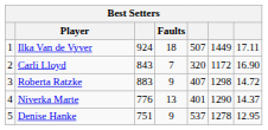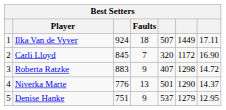 <table class="wikitable sortable" style=font-size:90%>
 <tr>
 <th colspan=7>Best Setters</th>
 </tr>
 <tr>
 <th></th>
 <th width=158>Player</th>
 <th width=20></th>
 <th width=20>Faults</th>
 <th width=20></th>
 <th width=20></th>
 <th width=20></th>
 </tr>
 <tr>
 <td>1</td>
 <td> <a href='#'>Ilka Van de Vyver</a></td>
 <td align=center>924</td>
 <td align=center>18</td>
 <td align=center>507</td>
 <td align=center>1449</td>
 <td align=center>17.11</td>
 </tr>
 <tr>
 <td>2</td>
 <td> <a href='#'>Carli Lloyd</a></td>
-<td align=center>843</td>
+<td align=center>845</td>
 <td align=center>7</td>
 <td align=center>320</td>
 <td align=center>1172</td>
 <td align=center>16.90</td>
 </tr>
 <tr>
 <td>3</td>
 <td> <a href='#'>Roberta Ratzke</a></td>
 <td align=center>883</td>
 <td align=center>9</td>
 <td align=center>407</td>
 <td align=center>1298</td>
 <td align=center>14.72</td>
 </tr>
 <tr>
 <td>4</td>
 <td> <a href='#'>Niverka Marte</a></td>
 <td align=center>776</td>
 <td align=center>13</td>
-<td align=center>401</td>
+<td align=center>501</td>
 <td align=center>1290</td>
 <td align=center>14.37</td>
 </tr>
 <tr>
 <td>5</td>
 <td> <a href='#'>Denise Hanke</a></td>
 <td align=center>751</td>
 <td align=center>9</td>
 <td align=center>537</td>
-<td align=center>1278</td>
+<td align=center>1279</td>
 <td align=center>12.95</td>
 </tr>
 </table>
